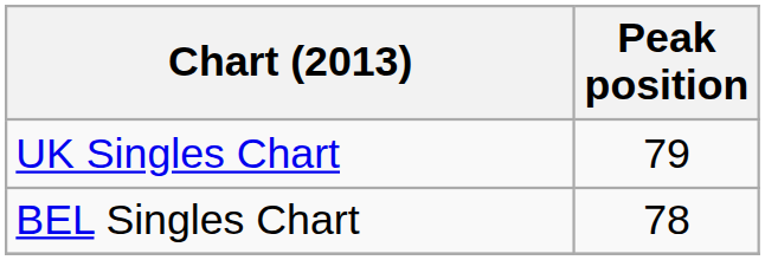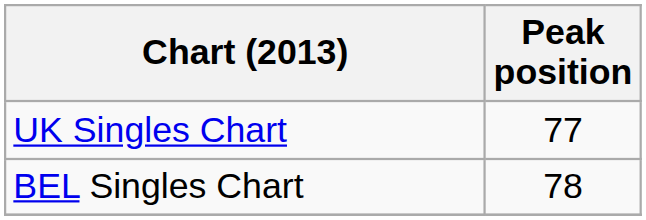 <table class="wikitable sortable plainrowheaders">
 <tr>
 <th style="width:13em;">Chart (2013)</th>
 <th>Peak<br>position</th>
 </tr>
 <tr>
 <td scope="row"><a href='#'>UK Singles Chart</a></td>
-<td align="center">79</td>
+<td align="center">77</td>
 </tr>
 <tr>
 <td align="left"><a href='#'>BEL</a> Singles Chart</td>
 <td align="center">78</td>
 </tr>
 <tr>
 </tr>
 </table>
